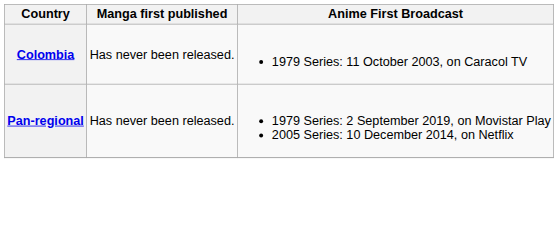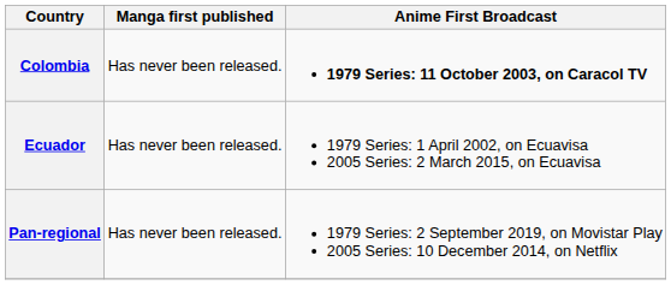 <table class=wikitable>
 <tr>
 <th>Country</th>
 <th>Manga first published</th>
 <th>Anime First Broadcast</th>
 </tr>
 <tr>
 <th><a href='#'>Colombia</a></th>
 <td>Has never been released.</td>
-<td><br><ul><li>1979 Series: 11 October 2003, on Caracol TV</li></ul></td>
+<td><strong><br><ul><li>1979 Series: 11 October 2003, on Caracol TV</li></ul></strong></td>
+</tr>
+<tr>
+<th><a href='#'>Ecuador</a></th>
+<td>Has never been released.</td>
+<td><br><ul><li>1979 Series: 1 April 2002, on Ecuavisa</li><li>2005 Series: 2 March 2015, on Ecuavisa</li></ul></td>
 </tr>
 <tr>
 <th><a href='#'>Pan-regional</a></th>
 <td>Has never been released.</td>
 <td><br><ul><li>1979 Series: 2 September 2019, on Movistar Play</li><li>2005 Series: 10 December 2014, on Netflix</li></ul></td>
 </tr>
 <tr>
 </tr>
 </table>
